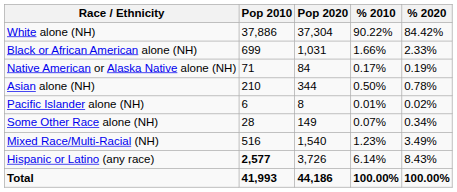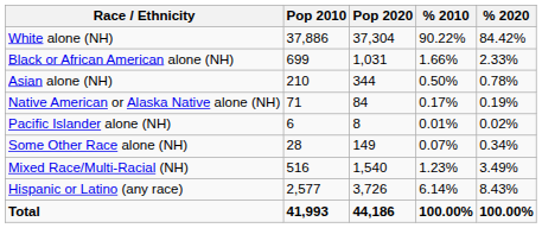 <table class="wikitable">
 <tr>
 <th>Race / Ethnicity</th>
 <th>Pop 2010</th>
 <th>Pop 2020</th>
 <th>% 2010</th>
 <th>% 2020</th>
 </tr>
 <tr>
 <td><a href='#'>White</a> alone (NH)</td>
 <td>37,886</td>
 <td>37,304</td>
 <td>90.22%</td>
 <td>84.42%</td>
 </tr>
 <tr>
 <td><a href='#'>Black or African American</a> alone (NH)</td>
 <td>699</td>
 <td>1,031</td>
 <td>1.66%</td>
 <td>2.33%</td>
 </tr>
 <tr>
+<td><a href='#'>Asian</a> alone (NH)</td>
+<td>210</td>
+<td>344</td>
+<td>0.50%</td>
+<td>0.78%</td>
+</tr>
+<tr>
 <td><a href='#'>Native American</a> or <a href='#'>Alaska Native</a> alone (NH)</td>
 <td>71</td>
 <td>84</td>
 <td>0.17%</td>
 <td>0.19%</td>
-</tr>
-<tr>
-<td><a href='#'>Asian</a> alone (NH)</td>
-<td>210</td>
-<td>344</td>
-<td>0.50%</td>
-<td>0.78%</td>
 </tr>
 <tr>
 <td><a href='#'>Pacific Islander</a> alone (NH)</td>
 <td>6</td>
 <td>8</td>
 <td>0.01%</td>
 <td>0.02%</td>
 </tr>
 <tr>
 <td><a href='#'>Some Other Race</a> alone (NH)</td>
 <td>28</td>
 <td>149</td>
 <td>0.07%</td>
 <td>0.34%</td>
 </tr>
 <tr>
 <td><a href='#'>Mixed Race/Multi-Racial</a> (NH)</td>
 <td>516</td>
 <td>1,540</td>
 <td>1.23%</td>
 <td>3.49%</td>
 </tr>
 <tr>
 <td><a href='#'>Hispanic or Latino</a> (any race)</td>
-<td><strong>2,577</strong></td>
+<td>2,577</td>
 <td>3,726</td>
 <td>6.14%</td>
 <td>8.43%</td>
 </tr>
 <tr>
 <td><strong>Total</strong></td>
 <td><strong>41,993</strong></td>
 <td><strong>44,186</strong></td>
 <td><strong>100.00%</strong></td>
 <td><strong>100.00%</strong></td>
 </tr>
 </table>
